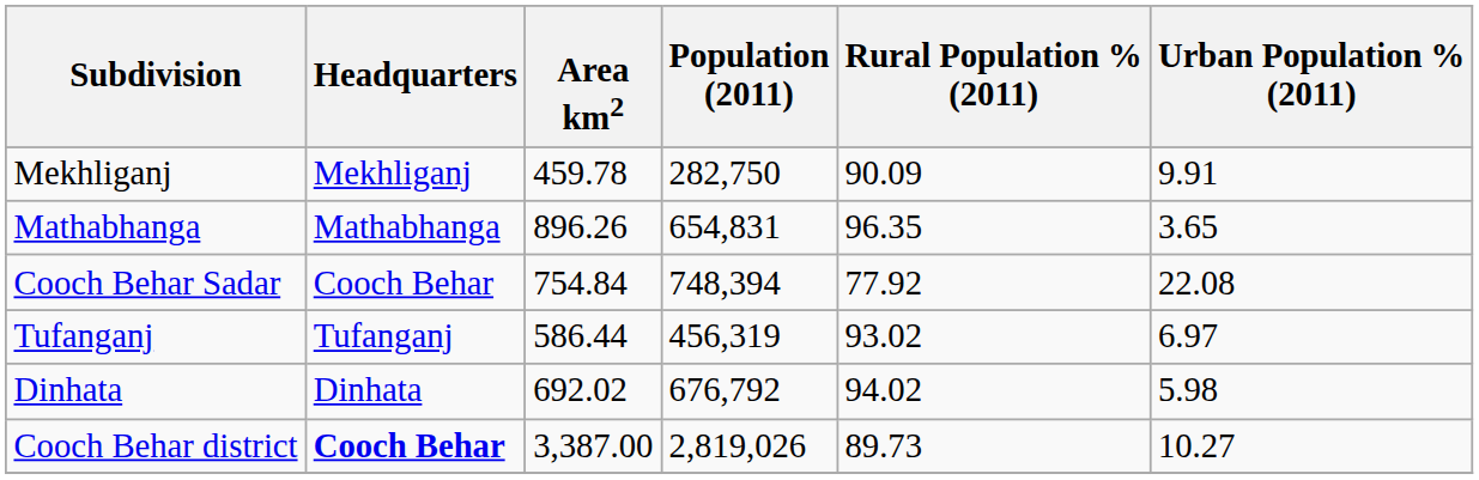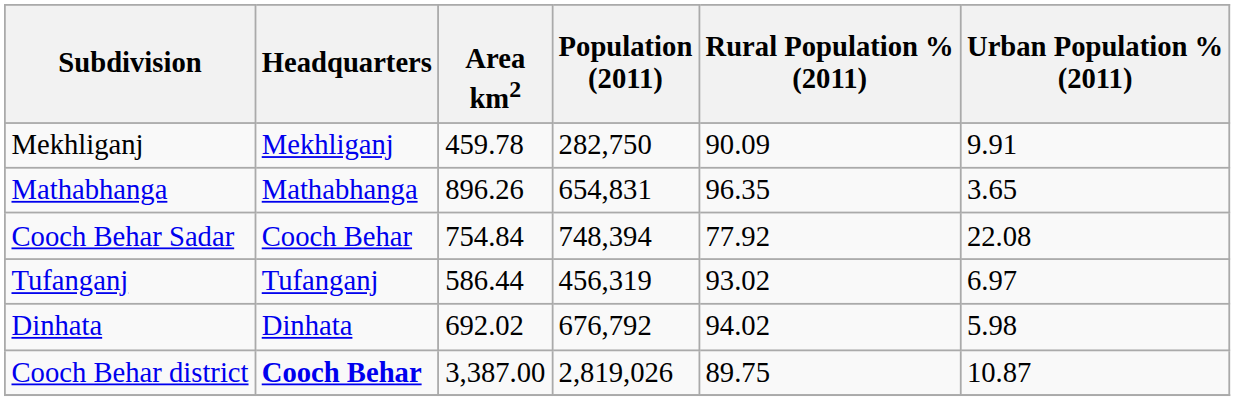 <table class="wikitable sortable">
 <tr>
 <th>Subdivision</th>
 <th>Headquarters</th>
 <th><br>Area<br>km<sup>2</sup></th>
 <th>Population<br>(2011)</th>
 <th>Rural Population %<br>(2011)</th>
 <th>Urban Population % <br>(2011)</th>
 </tr>
 <tr>
 <td>Mekhliganj</td>
 <td><a href='#'>Mekhliganj</a></td>
 <td>459.78</td>
 <td>282,750</td>
 <td>90.09</td>
 <td>9.91</td>
 </tr>
 <tr>
 <td><a href='#'>Mathabhanga</a></td>
 <td><a href='#'>Mathabhanga</a></td>
 <td>896.26</td>
 <td>654,831</td>
 <td>96.35</td>
 <td>3.65</td>
 </tr>
 <tr>
 <td><a href='#'>Cooch Behar Sadar</a></td>
 <td><a href='#'>Cooch Behar</a></td>
 <td>754.84</td>
 <td>748,394</td>
 <td>77.92</td>
 <td>22.08</td>
 </tr>
 <tr>
 <td><a href='#'>Tufanganj</a></td>
 <td><a href='#'>Tufanganj</a></td>
 <td>586.44</td>
 <td>456,319</td>
 <td>93.02</td>
 <td>6.97</td>
 </tr>
 <tr>
 <td><a href='#'>Dinhata</a></td>
 <td><a href='#'>Dinhata</a></td>
 <td>692.02</td>
 <td>676,792</td>
 <td>94.02</td>
 <td>5.98</td>
 </tr>
 <tr>
 <td><a href='#'>Cooch Behar district</a></td>
 <td><strong><a href='#'>Cooch Behar</a></strong></td>
 <td>3,387.00</td>
 <td>2,819,026</td>
-<td>89.73</td>
-<td>10.27</td>
+<td>89.75</td>
+<td>10.87</td>
 </tr>
 <tr>
 </tr>
 </table>
